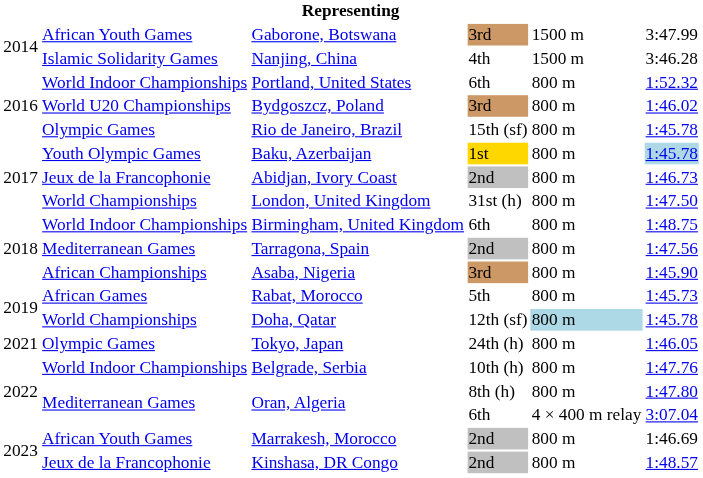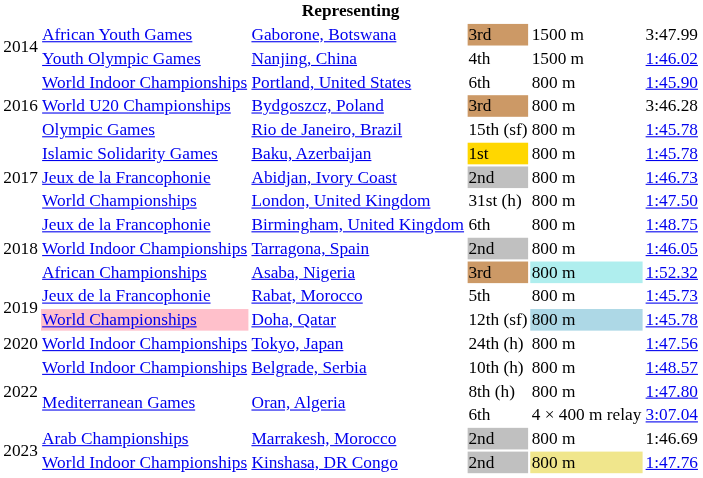 <table>
 <tr>
 <th colspan="6">Representing </th>
 </tr>
 <tr>
 <td rowspan=2>2014</td>
 <td><a href='#'>African Youth Games</a></td>
 <td><a href='#'>Gaborone, Botswana</a></td>
 <td bgcolor=cc9966>3rd</td>
 <td>1500 m</td>
 <td>3:47.99</td>
 </tr>
 <tr>
-<td><a href='#'>Islamic Solidarity Games</a></td>
+<td><a href='#'>Youth Olympic Games</a></td>
 <td><a href='#'>Nanjing, China</a></td>
 <td>4th</td>
 <td>1500 m</td>
-<td>3:46.28</td>
+<td><a href='#'>1:46.02</a></td>
 </tr>
 <tr>
 <td rowspan=3>2016</td>
 <td><a href='#'>World Indoor Championships</a></td>
 <td><a href='#'>Portland, United States</a></td>
 <td>6th</td>
 <td>800 m</td>
-<td><a href='#'>1:52.32</a></td>
+<td><a href='#'>1:45.90</a></td>
 </tr>
 <tr>
 <td><a href='#'>World U20 Championships</a></td>
 <td><a href='#'>Bydgoszcz, Poland</a></td>
 <td bgcolor=cc9966>3rd</td>
 <td>800 m</td>
-<td><a href='#'>1:46.02</a></td>
+<td>3:46.28</td>
 </tr>
 <tr>
 <td><a href='#'>Olympic Games</a></td>
 <td><a href='#'>Rio de Janeiro, Brazil</a></td>
 <td>15th (sf)</td>
 <td>800 m</td>
 <td><a href='#'>1:45.78</a></td>
 </tr>
 <tr>
 <td rowspan=3>2017</td>
-<td><a href='#'>Youth Olympic Games</a></td>
+<td><a href='#'>Islamic Solidarity Games</a></td>
 <td><a href='#'>Baku, Azerbaijan</a></td>
 <td bgcolor=gold>1st</td>
 <td>800 m</td>
-<td style="background: lightblue;"><a href='#'>1:45.78</a></td>
+<td><a href='#'>1:45.78</a></td>
 </tr>
 <tr>
 <td><a href='#'>Jeux de la Francophonie</a></td>
 <td><a href='#'>Abidjan, Ivory Coast</a></td>
 <td bgcolor=silver>2nd</td>
 <td>800 m</td>
 <td><a href='#'>1:46.73</a></td>
 </tr>
 <tr>
 <td><a href='#'>World Championships</a></td>
 <td><a href='#'>London, United Kingdom</a></td>
 <td>31st (h)</td>
 <td>800 m</td>
 <td><a href='#'>1:47.50</a></td>
 </tr>
 <tr>
 <td rowspan=3>2018</td>
-<td><a href='#'>World Indoor Championships</a></td>
+<td><a href='#'>Jeux de la Francophonie</a></td>
 <td><a href='#'>Birmingham, United Kingdom</a></td>
 <td>6th</td>
 <td>800 m</td>
 <td><a href='#'>1:48.75</a></td>
 </tr>
 <tr>
-<td><a href='#'>Mediterranean Games</a></td>
+<td><a href='#'>World Indoor Championships</a></td>
 <td><a href='#'>Tarragona, Spain</a></td>
 <td bgcolor="silver">2nd</td>
 <td>800 m</td>
-<td><a href='#'>1:47.56</a></td>
+<td><a href='#'>1:46.05</a></td>
 </tr>
 <tr>
 <td><a href='#'>African Championships</a></td>
 <td><a href='#'>Asaba, Nigeria</a></td>
 <td bgcolor=cc9966>3rd</td>
-<td>800 m</td>
-<td><a href='#'>1:45.90</a></td>
+<td style="background: paleturquoise;">800 m</td>
+<td><a href='#'>1:52.32</a></td>
 </tr>
 <tr>
 <td rowspan=2>2019</td>
-<td><a href='#'>African Games</a></td>
+<td><a href='#'>Jeux de la Francophonie</a></td>
 <td><a href='#'>Rabat, Morocco</a></td>
 <td>5th</td>
 <td>800 m</td>
 <td><a href='#'>1:45.73</a></td>
 </tr>
 <tr>
-<td><a href='#'>World Championships</a></td>
+<td style="background: pink;"><a href='#'>World Championships</a></td>
 <td><a href='#'>Doha, Qatar</a></td>
 <td>12th (sf)</td>
 <td style="background: lightblue;">800 m</td>
 <td><a href='#'>1:45.78</a></td>
 </tr>
 <tr>
-<td>2021</td>
-<td><a href='#'>Olympic Games</a></td>
+<td>2020</td>
+<td><a href='#'>World Indoor Championships</a></td>
 <td><a href='#'>Tokyo, Japan</a></td>
 <td>24th (h)</td>
 <td>800 m</td>
-<td><a href='#'>1:46.05</a></td>
+<td><a href='#'>1:47.56</a></td>
 </tr>
 <tr>
 <td rowspan=3>2022</td>
 <td><a href='#'>World Indoor Championships</a></td>
 <td><a href='#'>Belgrade, Serbia</a></td>
 <td>10th (h)</td>
 <td>800 m</td>
-<td><a href='#'>1:47.76</a></td>
+<td><a href='#'>1:48.57</a></td>
 </tr>
 <tr>
 <td rowspan=2><a href='#'>Mediterranean Games</a></td>
 <td rowspan=2><a href='#'>Oran, Algeria</a></td>
 <td>8th (h)</td>
 <td>800 m</td>
 <td><a href='#'>1:47.80</a></td>
 </tr>
 <tr>
 <td>6th</td>
 <td>4 × 400 m relay</td>
 <td><a href='#'>3:07.04</a></td>
 </tr>
 <tr>
 <td rowspan=2>2023</td>
-<td><a href='#'>African Youth Games</a></td>
+<td><a href='#'>Arab Championships</a></td>
 <td><a href='#'>Marrakesh, Morocco</a></td>
 <td bgcolor=silver>2nd</td>
 <td>800 m</td>
 <td>1:46.69</td>
 </tr>
 <tr>
-<td><a href='#'>Jeux de la Francophonie</a></td>
+<td><a href='#'>World Indoor Championships</a></td>
 <td><a href='#'>Kinshasa, DR Congo</a></td>
 <td bgcolor=silver>2nd</td>
-<td>800 m</td>
-<td><a href='#'>1:48.57</a></td>
+<td style="background: khaki;">800 m</td>
+<td><a href='#'>1:47.76</a></td>
 </tr>
 </table>
